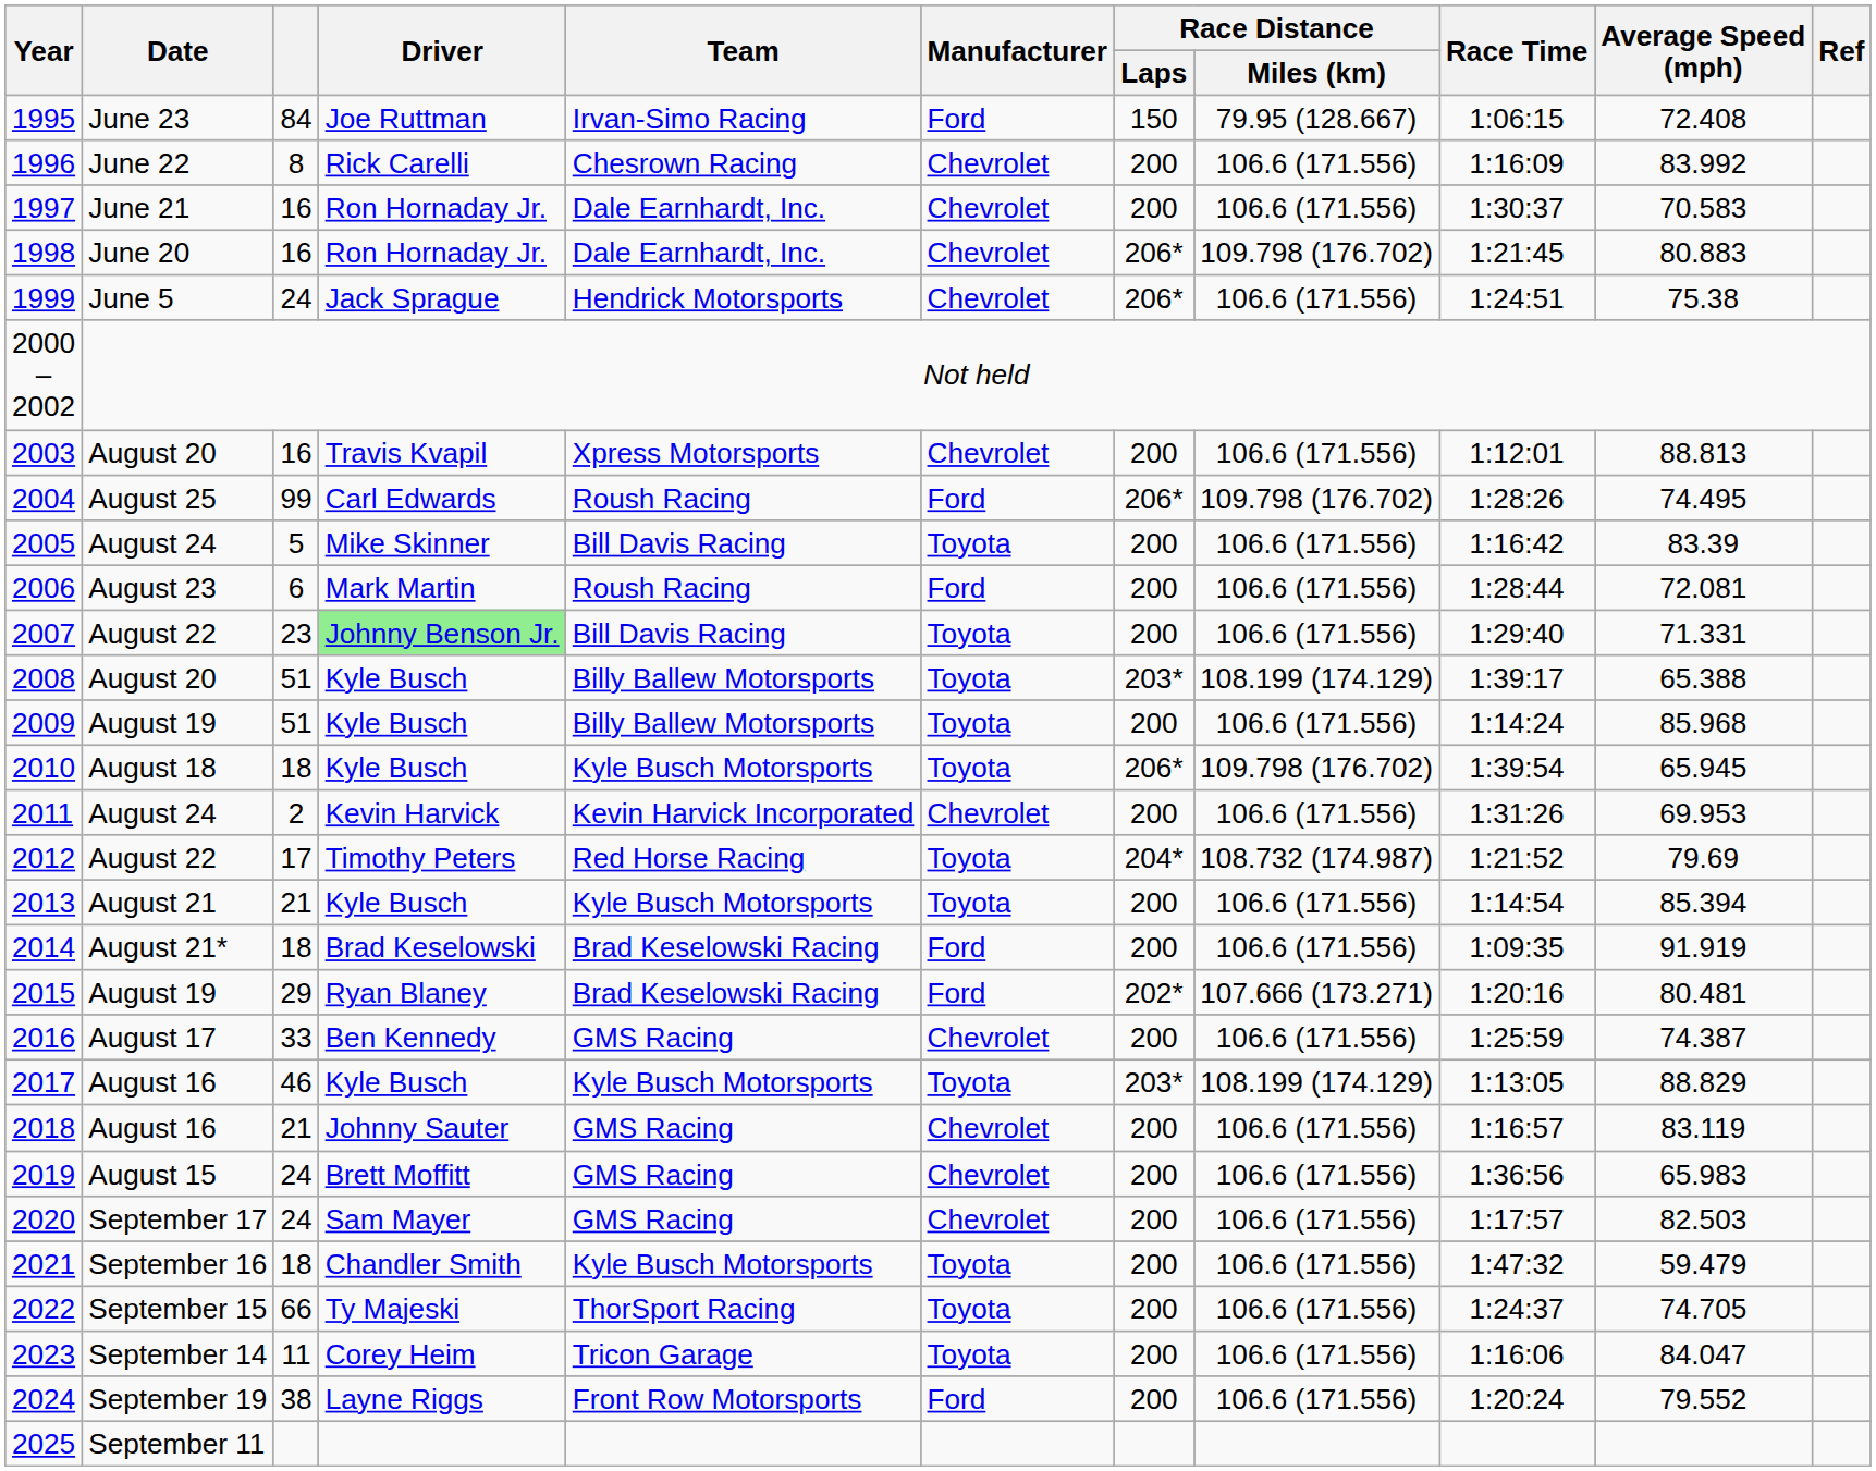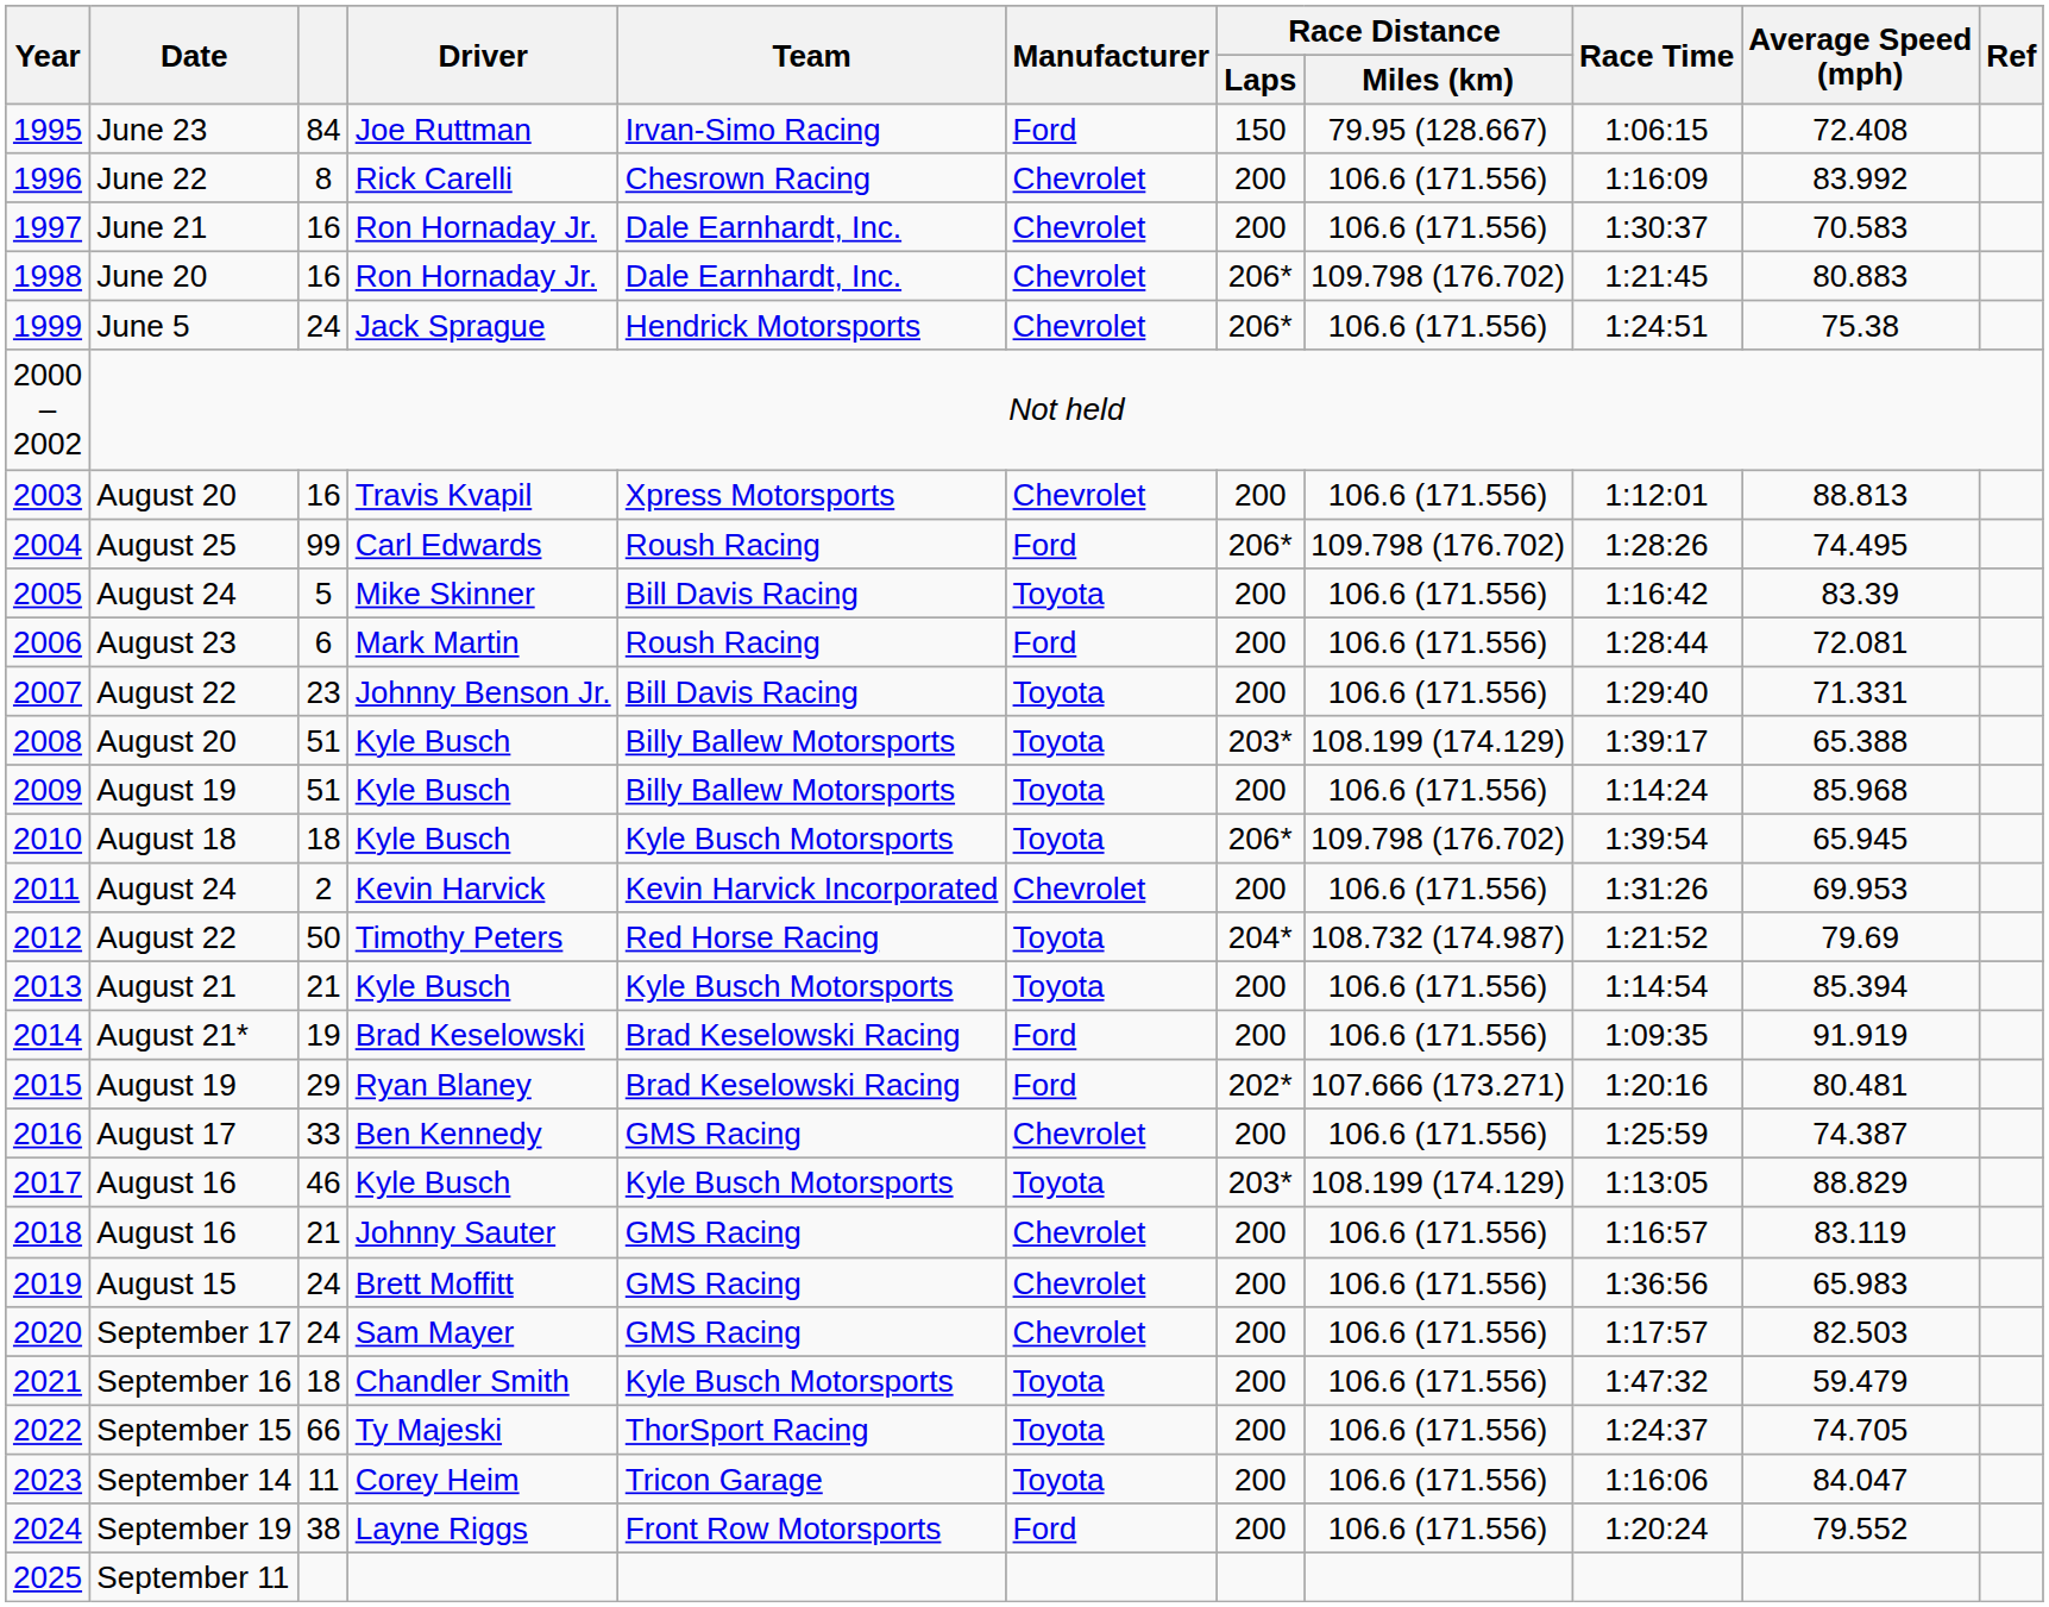 <table class="wikitable" style="font-size: 95%;">
 <tr>
 <th rowspan="2">Year</th>
 <th rowspan="2">Date</th>
 <th rowspan="2"></th>
 <th rowspan="2">Driver</th>
 <th rowspan="2">Team</th>
 <th rowspan="2">Manufacturer</th>
 <th colspan="2">Race Distance</th>
 <th rowspan="2">Race Time</th>
 <th rowspan="2">Average Speed<br>(mph)</th>
 <th rowspan="2">Ref</th>
 </tr>
 <tr>
 <th>Laps</th>
 <th>Miles (km)</th>
 </tr>
 <tr>
 <td><a href='#'>1995</a></td>
 <td>June 23</td>
 <td align="center">84</td>
 <td><a href='#'>Joe Ruttman</a></td>
 <td><a href='#'>Irvan-Simo Racing</a></td>
 <td><a href='#'>Ford</a></td>
 <td align="center">150</td>
 <td align="center">79.95 (128.667)</td>
 <td align="center">1:06:15</td>
 <td align="center">72.408</td>
 <td align="center"></td>
 </tr>
 <tr>
 <td><a href='#'>1996</a></td>
 <td>June 22</td>
 <td align="center">8</td>
 <td><a href='#'>Rick Carelli</a></td>
 <td><a href='#'>Chesrown Racing</a></td>
 <td><a href='#'>Chevrolet</a></td>
 <td align="center">200</td>
 <td align="center">106.6 (171.556)</td>
 <td align="center">1:16:09</td>
 <td align="center">83.992</td>
 <td align="center"></td>
 </tr>
 <tr>
 <td><a href='#'>1997</a></td>
 <td>June 21</td>
 <td align="center">16</td>
 <td><a href='#'>Ron Hornaday Jr.</a></td>
 <td><a href='#'>Dale Earnhardt, Inc.</a></td>
 <td><a href='#'>Chevrolet</a></td>
 <td align="center">200</td>
 <td align="center">106.6 (171.556)</td>
 <td align="center">1:30:37</td>
 <td align="center">70.583</td>
 <td align="center"></td>
 </tr>
 <tr>
 <td><a href='#'>1998</a></td>
 <td>June 20</td>
 <td align="center">16</td>
 <td><a href='#'>Ron Hornaday Jr.</a></td>
 <td><a href='#'>Dale Earnhardt, Inc.</a></td>
 <td><a href='#'>Chevrolet</a></td>
 <td align="center">206*</td>
 <td align="center">109.798 (176.702)</td>
 <td align="center">1:21:45</td>
 <td align="center">80.883</td>
 <td align="center"></td>
 </tr>
 <tr>
 <td><a href='#'>1999</a></td>
 <td>June 5</td>
 <td align="center">24</td>
 <td><a href='#'>Jack Sprague</a></td>
 <td><a href='#'>Hendrick Motorsports</a></td>
 <td><a href='#'>Chevrolet</a></td>
 <td align="center">206*</td>
 <td align="center">106.6 (171.556)</td>
 <td align="center">1:24:51</td>
 <td align="center">75.38</td>
 <td align="center"></td>
 </tr>
 <tr>
 <td align=center>2000<br>–<br>2002</td>
 <td colspan=10 align=center><em>Not held</em></td>
 </tr>
 <tr>
 <td><a href='#'>2003</a></td>
 <td>August 20</td>
 <td align="center">16</td>
 <td><a href='#'>Travis Kvapil</a></td>
 <td><a href='#'>Xpress Motorsports</a></td>
 <td><a href='#'>Chevrolet</a></td>
 <td align="center">200</td>
 <td align="center">106.6 (171.556)</td>
 <td align="center">1:12:01</td>
 <td align="center">88.813</td>
 <td align="center"></td>
 </tr>
 <tr>
 <td><a href='#'>2004</a></td>
 <td>August 25</td>
 <td align="center">99</td>
 <td><a href='#'>Carl Edwards</a></td>
 <td><a href='#'>Roush Racing</a></td>
 <td><a href='#'>Ford</a></td>
 <td align="center">206*</td>
 <td align="center">109.798 (176.702)</td>
 <td align="center">1:28:26</td>
 <td align="center">74.495</td>
 <td align="center"></td>
 </tr>
 <tr>
 <td><a href='#'>2005</a></td>
 <td>August 24</td>
 <td align="center">5</td>
 <td><a href='#'>Mike Skinner</a></td>
 <td><a href='#'>Bill Davis Racing</a></td>
 <td><a href='#'>Toyota</a></td>
 <td align="center">200</td>
 <td align="center">106.6 (171.556)</td>
 <td align="center">1:16:42</td>
 <td align="center">83.39</td>
 <td align="center"></td>
 </tr>
 <tr>
 <td><a href='#'>2006</a></td>
 <td>August 23</td>
 <td align="center">6</td>
 <td><a href='#'>Mark Martin</a></td>
 <td><a href='#'>Roush Racing</a></td>
 <td><a href='#'>Ford</a></td>
 <td align="center">200</td>
 <td align="center">106.6 (171.556)</td>
 <td align="center">1:28:44</td>
 <td align="center">72.081</td>
 <td align="center"></td>
 </tr>
 <tr>
 <td><a href='#'>2007</a></td>
 <td>August 22</td>
 <td align="center">23</td>
-<td style="background: lightgreen;"><a href='#'>Johnny Benson Jr.</a></td>
+<td><a href='#'>Johnny Benson Jr.</a></td>
 <td><a href='#'>Bill Davis Racing</a></td>
 <td><a href='#'>Toyota</a></td>
 <td align="center">200</td>
 <td align="center">106.6 (171.556)</td>
 <td align="center">1:29:40</td>
 <td align="center">71.331</td>
 <td align="center"></td>
 </tr>
 <tr>
 <td><a href='#'>2008</a></td>
 <td>August 20</td>
 <td align="center">51</td>
 <td><a href='#'>Kyle Busch</a></td>
 <td><a href='#'>Billy Ballew Motorsports</a></td>
 <td><a href='#'>Toyota</a></td>
 <td align="center">203*</td>
 <td align="center">108.199 (174.129)</td>
 <td align="center">1:39:17</td>
 <td align="center">65.388</td>
 <td align="center"></td>
 </tr>
 <tr>
 <td><a href='#'>2009</a></td>
 <td>August 19</td>
 <td align="center">51</td>
 <td><a href='#'>Kyle Busch</a></td>
 <td><a href='#'>Billy Ballew Motorsports</a></td>
 <td><a href='#'>Toyota</a></td>
 <td align="center">200</td>
 <td align="center">106.6 (171.556)</td>
 <td align="center">1:14:24</td>
 <td align="center">85.968</td>
 <td align="center"></td>
 </tr>
 <tr>
 <td><a href='#'>2010</a></td>
 <td>August 18</td>
 <td align="center">18</td>
 <td><a href='#'>Kyle Busch</a></td>
 <td><a href='#'>Kyle Busch Motorsports</a></td>
 <td><a href='#'>Toyota</a></td>
 <td align="center">206*</td>
 <td align="center">109.798 (176.702)</td>
 <td align="center">1:39:54</td>
 <td align="center">65.945</td>
 <td align="center"></td>
 </tr>
 <tr>
 <td><a href='#'>2011</a></td>
 <td>August 24</td>
 <td align="center">2</td>
 <td><a href='#'>Kevin Harvick</a></td>
 <td><a href='#'>Kevin Harvick Incorporated</a></td>
 <td><a href='#'>Chevrolet</a></td>
 <td align="center">200</td>
 <td align="center">106.6 (171.556)</td>
 <td align="center">1:31:26</td>
 <td align="center">69.953</td>
 <td align="center"></td>
 </tr>
 <tr>
 <td><a href='#'>2012</a></td>
 <td>August 22</td>
-<td align="center">17</td>
+<td align="center">50</td>
 <td><a href='#'>Timothy Peters</a></td>
 <td><a href='#'>Red Horse Racing</a></td>
 <td><a href='#'>Toyota</a></td>
 <td align="center">204*</td>
 <td align="center">108.732 (174.987)</td>
 <td align="center">1:21:52</td>
 <td align="center">79.69</td>
 <td align="center"></td>
 </tr>
 <tr>
 <td><a href='#'>2013</a></td>
 <td>August 21</td>
 <td align="center">21</td>
 <td><a href='#'>Kyle Busch</a></td>
 <td><a href='#'>Kyle Busch Motorsports</a></td>
 <td><a href='#'>Toyota</a></td>
 <td align="center">200</td>
 <td align="center">106.6 (171.556)</td>
 <td align="center">1:14:54</td>
 <td align="center">85.394</td>
 <td align="center"></td>
 </tr>
 <tr>
 <td><a href='#'>2014</a></td>
 <td>August 21*</td>
-<td align="center">18</td>
+<td align="center">19</td>
 <td><a href='#'>Brad Keselowski</a></td>
 <td><a href='#'>Brad Keselowski Racing</a></td>
 <td><a href='#'>Ford</a></td>
 <td align="center">200</td>
 <td align="center">106.6 (171.556)</td>
 <td align="center">1:09:35</td>
 <td align="center">91.919</td>
 <td align="center"></td>
 </tr>
 <tr>
 <td><a href='#'>2015</a></td>
 <td>August 19</td>
 <td align="center">29</td>
 <td><a href='#'>Ryan Blaney</a></td>
 <td><a href='#'>Brad Keselowski Racing</a></td>
 <td><a href='#'>Ford</a></td>
 <td align="center">202*</td>
 <td align="center">107.666 (173.271)</td>
 <td align="center">1:20:16</td>
 <td align="center">80.481</td>
 <td align="center"></td>
 </tr>
 <tr>
 <td><a href='#'>2016</a></td>
 <td>August 17</td>
 <td align="center">33</td>
 <td><a href='#'>Ben Kennedy</a></td>
 <td><a href='#'>GMS Racing</a></td>
 <td><a href='#'>Chevrolet</a></td>
 <td align="center">200</td>
 <td align="center">106.6 (171.556)</td>
 <td align="center">1:25:59</td>
 <td align="center">74.387</td>
 <td align="center"></td>
 </tr>
 <tr>
 <td><a href='#'>2017</a></td>
 <td>August 16</td>
 <td align="center">46</td>
 <td><a href='#'>Kyle Busch</a></td>
 <td><a href='#'>Kyle Busch Motorsports</a></td>
 <td><a href='#'>Toyota</a></td>
 <td align="center">203*</td>
 <td align="center">108.199 (174.129)</td>
 <td align="center">1:13:05</td>
 <td align="center">88.829</td>
 <td align="center"></td>
 </tr>
 <tr>
 <td><a href='#'>2018</a></td>
 <td>August 16</td>
 <td align="center">21</td>
 <td><a href='#'>Johnny Sauter</a></td>
 <td><a href='#'>GMS Racing</a></td>
 <td><a href='#'>Chevrolet</a></td>
 <td align="center">200</td>
 <td align="center">106.6 (171.556)</td>
 <td align="center">1:16:57</td>
 <td align="center">83.119</td>
 <td align="center"></td>
 </tr>
 <tr>
 <td><a href='#'>2019</a></td>
 <td>August 15</td>
 <td align="center">24</td>
 <td><a href='#'>Brett Moffitt</a></td>
 <td><a href='#'>GMS Racing</a></td>
 <td><a href='#'>Chevrolet</a></td>
 <td align="center">200</td>
 <td align="center">106.6 (171.556)</td>
 <td align="center">1:36:56</td>
 <td align="center">65.983</td>
 <td align="center"></td>
 </tr>
 <tr>
 <td><a href='#'>2020</a></td>
 <td>September 17</td>
 <td align="center">24</td>
 <td><a href='#'>Sam Mayer</a></td>
 <td><a href='#'>GMS Racing</a></td>
 <td><a href='#'>Chevrolet</a></td>
 <td align="center">200</td>
 <td align="center">106.6 (171.556)</td>
 <td align="center">1:17:57</td>
 <td align="center">82.503</td>
 <td align="center"></td>
 </tr>
 <tr>
 <td><a href='#'>2021</a></td>
 <td>September 16</td>
 <td align="center">18</td>
 <td><a href='#'>Chandler Smith</a></td>
 <td><a href='#'>Kyle Busch Motorsports</a></td>
 <td><a href='#'>Toyota</a></td>
 <td align="center">200</td>
 <td align="center">106.6 (171.556)</td>
 <td align="center">1:47:32</td>
 <td align="center">59.479</td>
 <td align="center"></td>
 </tr>
 <tr>
 <td><a href='#'>2022</a></td>
 <td>September 15</td>
 <td align="center">66</td>
 <td><a href='#'>Ty Majeski</a></td>
 <td><a href='#'>ThorSport Racing</a></td>
 <td><a href='#'>Toyota</a></td>
 <td align="center">200</td>
 <td align="center">106.6 (171.556)</td>
 <td align="center">1:24:37</td>
 <td align="center">74.705</td>
 <td align="center"></td>
 </tr>
 <tr>
 <td><a href='#'>2023</a></td>
 <td>September 14</td>
 <td align="center">11</td>
 <td><a href='#'>Corey Heim</a></td>
 <td><a href='#'>Tricon Garage</a></td>
 <td><a href='#'>Toyota</a></td>
 <td align="center">200</td>
 <td align="center">106.6 (171.556)</td>
 <td align="center">1:16:06</td>
 <td align="center">84.047</td>
 <td align="center"></td>
 </tr>
 <tr>
 <td><a href='#'>2024</a></td>
 <td>September 19</td>
 <td align="center">38</td>
 <td><a href='#'>Layne Riggs</a></td>
 <td><a href='#'>Front Row Motorsports</a></td>
 <td><a href='#'>Ford</a></td>
 <td align="center">200</td>
 <td align="center">106.6 (171.556)</td>
 <td align="center">1:20:24</td>
 <td align="center">79.552</td>
 <td align="center"></td>
 </tr>
 <tr>
 <td><a href='#'>2025</a></td>
 <td>September 11</td>
 <td align="center"></td>
 <td></td>
 <td></td>
 <td></td>
 <td align="center"></td>
 <td align="center"></td>
 <td align="center"></td>
 <td align="center"></td>
 <td align="center"></td>
 </tr>
 </table>
